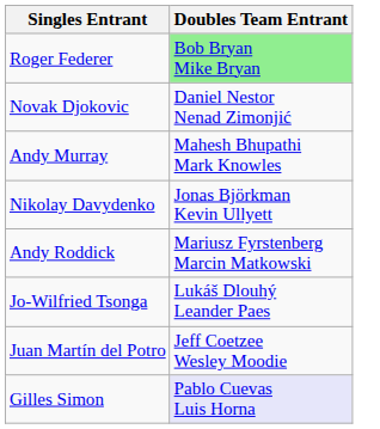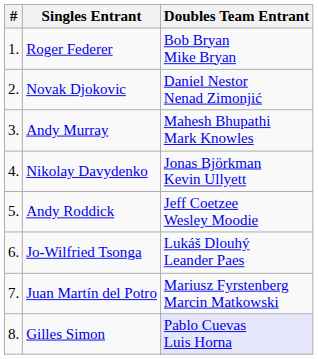 <table class="sortable wikitable">
 <tr>
+<th>#</th>
 <th>Singles Entrant</th>
 <th>Doubles Team Entrant</th>
 </tr>
 <tr>
+<td>1.</td>
 <td> <a href='#'>Roger Federer</a></td>
-<td style="background: lightgreen;"> <a href='#'>Bob Bryan</a><br> <a href='#'>Mike Bryan</a></td>
+<td> <a href='#'>Bob Bryan</a><br> <a href='#'>Mike Bryan</a></td>
 </tr>
 <tr>
+<td>2.</td>
 <td> <a href='#'>Novak Djokovic</a></td>
 <td> <a href='#'>Daniel Nestor</a><br> <a href='#'>Nenad Zimonjić</a></td>
 </tr>
 <tr>
+<td>3.</td>
 <td> <a href='#'>Andy Murray</a></td>
 <td> <a href='#'>Mahesh Bhupathi</a><br> <a href='#'>Mark Knowles</a></td>
 </tr>
 <tr>
+<td>4.</td>
 <td> <a href='#'>Nikolay Davydenko</a></td>
 <td> <a href='#'>Jonas Björkman</a><br> <a href='#'>Kevin Ullyett</a></td>
 </tr>
 <tr>
+<td>5.</td>
 <td> <a href='#'>Andy Roddick</a></td>
-<td> <a href='#'>Mariusz Fyrstenberg</a><br> <a href='#'>Marcin Matkowski</a></td>
+<td> <a href='#'>Jeff Coetzee</a><br> <a href='#'>Wesley Moodie</a></td>
 </tr>
 <tr>
+<td>6.</td>
 <td> <a href='#'>Jo-Wilfried Tsonga</a></td>
 <td> <a href='#'>Lukáš Dlouhý</a><br> <a href='#'>Leander Paes</a></td>
 </tr>
 <tr>
+<td>7.</td>
 <td> <a href='#'>Juan Martín del Potro</a></td>
-<td> <a href='#'>Jeff Coetzee</a><br> <a href='#'>Wesley Moodie</a></td>
+<td> <a href='#'>Mariusz Fyrstenberg</a><br> <a href='#'>Marcin Matkowski</a></td>
 </tr>
 <tr>
+<td>8.</td>
 <td> <a href='#'>Gilles Simon</a></td>
 <td style="background: lavender;"> <a href='#'>Pablo Cuevas</a><br> <a href='#'>Luis Horna</a></td>
 </tr>
 </table>
